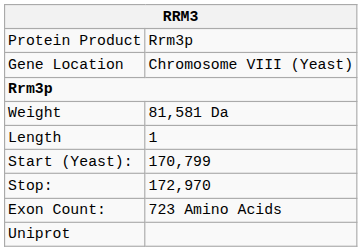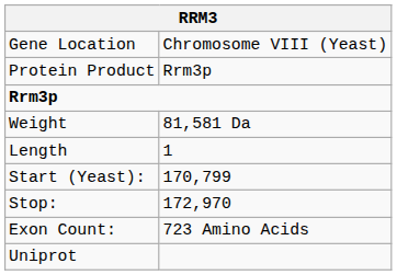 <table class="wikitable">
 <tr>
 <th colspan="2">RRM3</th>
 </tr>
 <tr>
+<td>Gene Location</td>
+<td>Chromosome VIII (Yeast)</td>
+</tr>
+<tr>
 <td>Protein Product</td>
 <td>Rrm3p</td>
-</tr>
-<tr>
-<td>Gene Location</td>
-<td>Chromosome VIII (Yeast)</td>
 </tr>
 <tr>
 <td colspan="2"><strong>Rrm3p</strong></td>
 </tr>
 <tr>
 <td>Weight</td>
 <td>81,581 Da</td>
 </tr>
 <tr>
 <td>Length</td>
 <td>1</td>
 </tr>
 <tr>
 <td>Start (Yeast):</td>
 <td>170,799</td>
 </tr>
 <tr>
 <td>Stop:</td>
 <td>172,970</td>
 </tr>
 <tr>
 <td>Exon Count:</td>
 <td>723 Amino Acids</td>
 </tr>
 <tr>
 <td>Uniprot</td>
 <td></td>
 </tr>
 </table>
